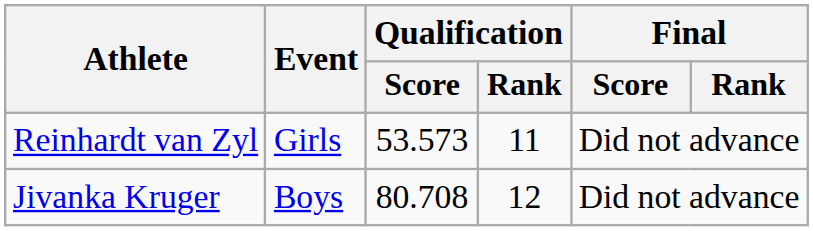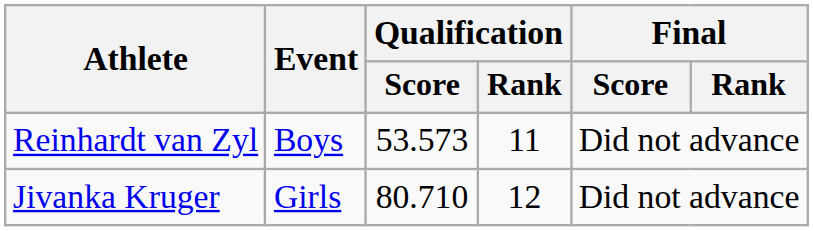 <table class="wikitable" style="font-size:90%">
 <tr>
 <th rowspan="2">Athlete</th>
 <th rowspan="2">Event</th>
 <th colspan="2">Qualification</th>
 <th colspan="2">Final</th>
 </tr>
 <tr style="font-size:95%">
 <th>Score</th>
 <th>Rank</th>
 <th>Score</th>
 <th>Rank</th>
 </tr>
 <tr align=center>
 <td align=left><a href='#'>Reinhardt van Zyl</a></td>
-<td align=left><a href='#'>Girls</a></td>
+<td align=left><a href='#'>Boys</a></td>
 <td>53.573</td>
 <td>11</td>
 <td colspan=2>Did not advance</td>
 </tr>
 <tr align=center>
 <td align=left><a href='#'>Jivanka Kruger</a></td>
-<td align=left><a href='#'>Boys</a></td>
-<td>80.708</td>
+<td align=left><a href='#'>Girls</a></td>
+<td>80.710</td>
 <td>12</td>
 <td colspan=2>Did not advance</td>
 </tr>
 </table>
